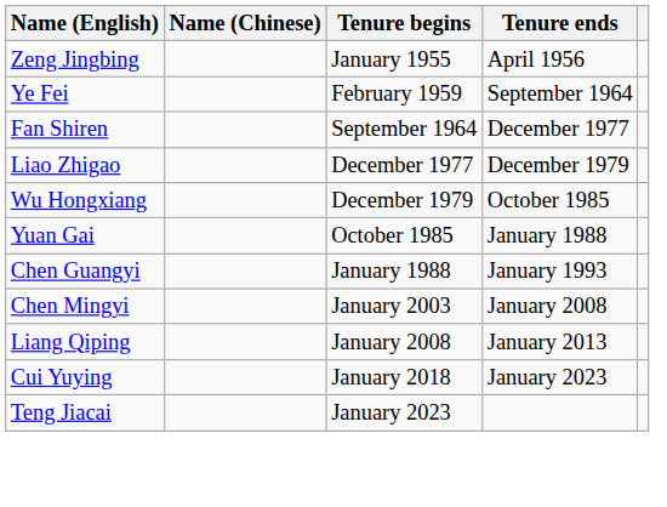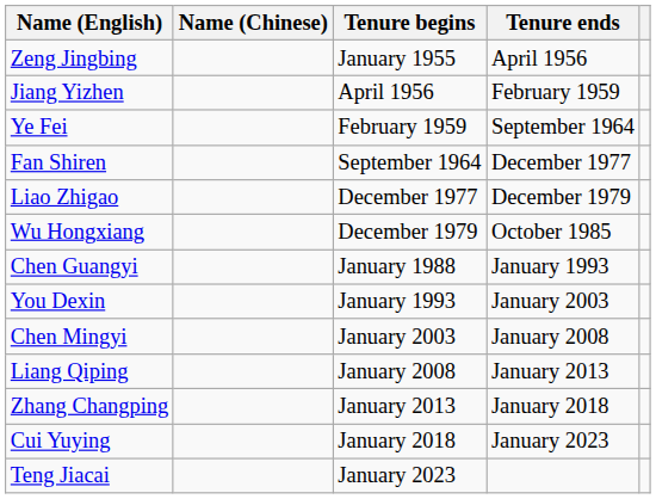 <table class="wikitable">
 <tr>
 <th>Name (English)</th>
 <th>Name (Chinese)</th>
 <th>Tenure begins</th>
 <th>Tenure ends</th>
 <th></th>
 </tr>
 <tr>
 <td><a href='#'>Zeng Jingbing</a></td>
 <td></td>
 <td>January 1955</td>
 <td>April 1956</td>
+<td></td>
+</tr>
+<tr>
+<td><a href='#'>Jiang Yizhen</a></td>
+<td></td>
+<td>April 1956</td>
+<td>February 1959</td>
 <td></td>
 </tr>
 <tr>
 <td><a href='#'>Ye Fei</a></td>
 <td></td>
 <td>February 1959</td>
 <td>September 1964</td>
 <td></td>
 </tr>
 <tr>
 <td><a href='#'>Fan Shiren</a></td>
 <td></td>
 <td>September 1964</td>
 <td>December 1977</td>
 <td></td>
 </tr>
 <tr>
 <td><a href='#'>Liao Zhigao</a></td>
 <td></td>
 <td>December 1977</td>
 <td>December 1979</td>
 <td></td>
 </tr>
 <tr>
 <td><a href='#'>Wu Hongxiang</a></td>
 <td></td>
 <td>December 1979</td>
 <td>October 1985</td>
 <td></td>
 </tr>
 <tr>
-<td><a href='#'>Yuan Gai</a></td>
-<td></td>
-<td>October 1985</td>
-<td>January 1988</td>
-<td></td>
-</tr>
-<tr>
 <td><a href='#'>Chen Guangyi</a></td>
 <td></td>
 <td>January 1988</td>
 <td>January 1993</td>
+<td></td>
+</tr>
+<tr>
+<td><a href='#'>You Dexin</a></td>
+<td></td>
+<td>January 1993</td>
+<td>January 2003</td>
 <td></td>
 </tr>
 <tr>
 <td><a href='#'>Chen Mingyi</a></td>
 <td></td>
 <td>January 2003</td>
 <td>January 2008</td>
 <td></td>
 </tr>
 <tr>
 <td><a href='#'>Liang Qiping</a></td>
 <td></td>
 <td>January 2008</td>
 <td>January 2013</td>
 <td></td>
 </tr>
 <tr>
+<td><a href='#'>Zhang Changping</a></td>
+<td></td>
+<td>January 2013</td>
+<td>January 2018</td>
+<td></td>
+</tr>
+<tr>
 <td><a href='#'>Cui Yuying</a></td>
 <td></td>
 <td>January 2018</td>
 <td>January 2023</td>
 <td></td>
 </tr>
 <tr>
 <td><a href='#'>Teng Jiacai</a></td>
 <td></td>
 <td>January 2023</td>
 <td></td>
 <td></td>
 </tr>
 </table>
